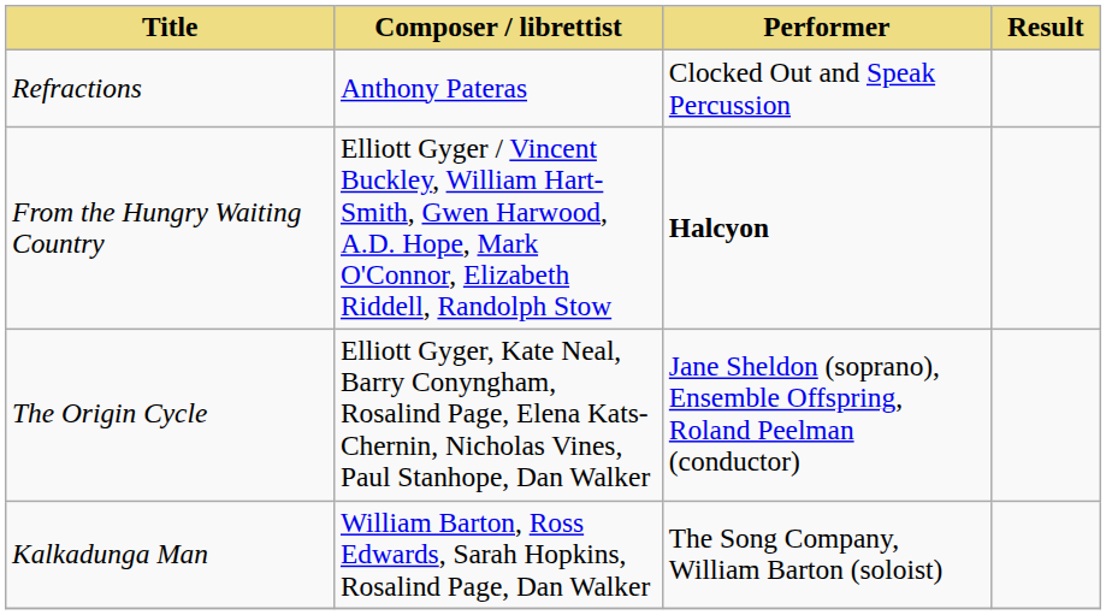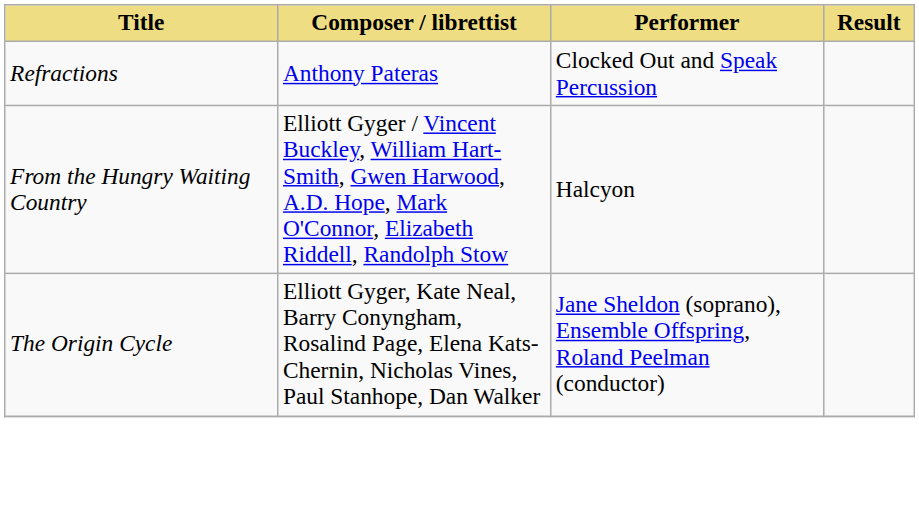 <table class="wikitable" width=100%>
 <tr>
 <th style="width:30%;background:#EEDD82;">Title</th>
 <th style="width:30%;background:#EEDD82;">Composer / librettist</th>
 <th style="width:30%;background:#EEDD82;">Performer</th>
 <th style="width:10%;background:#EEDD82;">Result<br></th>
 </tr>
 <tr>
 <td><em>Refractions</em></td>
 <td><a href='#'>Anthony Pateras</a></td>
 <td>Clocked Out and <a href='#'>Speak Percussion</a></td>
 <td></td>
 </tr>
 <tr>
 <td><em>From the Hungry Waiting Country</em></td>
 <td>Elliott Gyger / <a href='#'>Vincent Buckley</a>, <a href='#'>William Hart-Smith</a>, <a href='#'>Gwen Harwood</a>, <a href='#'>A.D. Hope</a>, <a href='#'>Mark O'Connor</a>, <a href='#'>Elizabeth Riddell</a>, <a href='#'>Randolph Stow</a></td>
-<td><strong>Halcyon</strong></td>
+<td>Halcyon</td>
 <td></td>
 </tr>
 <tr>
 <td><em>The Origin Cycle</em></td>
 <td>Elliott Gyger, Kate Neal, Barry Conyngham, Rosalind Page, Elena Kats-Chernin, Nicholas Vines, Paul Stanhope, Dan Walker</td>
 <td><a href='#'>Jane Sheldon</a> (soprano), <a href='#'>Ensemble Offspring</a>, <a href='#'>Roland Peelman</a> (conductor)</td>
 <td></td>
 </tr>
 <tr>
-<td><em>Kalkadunga Man</em></td>
-<td><a href='#'>William Barton</a>, <a href='#'>Ross Edwards</a>, Sarah Hopkins, Rosalind Page, Dan Walker</td>
-<td>The Song Company, William Barton (soloist)</td>
-<td></td>
-</tr>
-<tr>
 </tr>
 </table>
